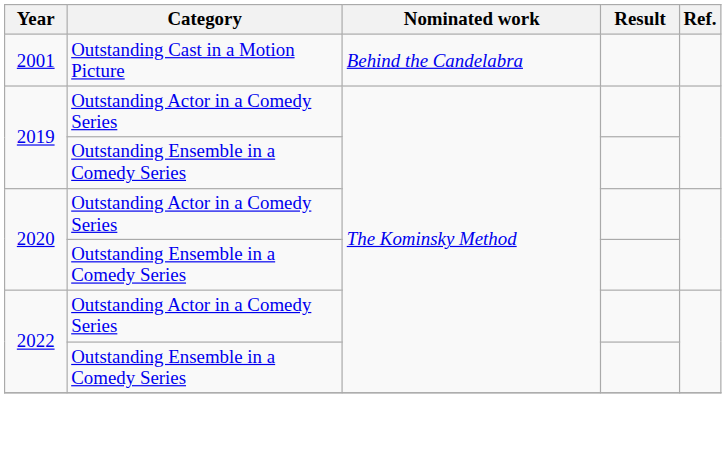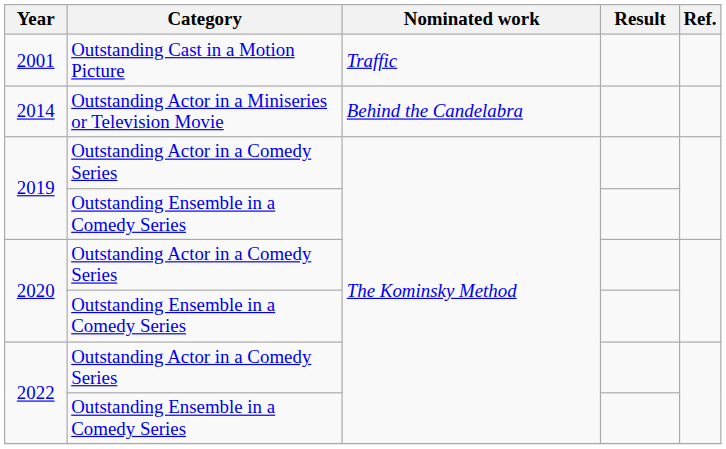 <table class=wikitable>
 <tr>
 <th scope="col" style="width:4em;">Year</th>
 <th scope="col" style="width:27em;">Category</th>
 <th scope="col" style="width:25em;">Nominated work</th>
 <th scope="col" style="width:5em;">Result</th>
 <th>Ref.</th>
 </tr>
 <tr>
 <td style="text-align:center;"><a href='#'>2001</a></td>
 <td><a href='#'>Outstanding Cast in a Motion Picture</a></td>
+<td><em><a href='#'>Traffic</a></em></td>
+<td></td>
+<td style="text-align:center;"></td>
+</tr>
+<tr>
+<td style="text-align:center;"><a href='#'>2014</a></td>
+<td><a href='#'>Outstanding Actor in a Miniseries or Television Movie</a></td>
 <td><em><a href='#'>Behind the Candelabra</a></em></td>
 <td></td>
 <td style="text-align:center;"></td>
 </tr>
 <tr>
 <td style="text-align:center;", rowspan=2><a href='#'>2019</a></td>
 <td><a href='#'>Outstanding Actor in a Comedy Series</a></td>
 <td rowspan="6"><em><a href='#'>The Kominsky Method</a></em></td>
 <td></td>
 <td style="text-align:center;", rowspan=2></td>
 </tr>
 <tr>
 <td><a href='#'>Outstanding Ensemble in a Comedy Series</a></td>
 <td></td>
 </tr>
 <tr>
 <td style="text-align:center;", rowspan=2><a href='#'>2020</a></td>
 <td><a href='#'>Outstanding Actor in a Comedy Series</a></td>
 <td></td>
 <td style="text-align:center;", rowspan=2></td>
 </tr>
 <tr>
 <td><a href='#'>Outstanding Ensemble in a Comedy Series</a></td>
 <td></td>
 </tr>
 <tr>
 <td style="text-align:center;", rowspan=2><a href='#'>2022</a></td>
 <td><a href='#'>Outstanding Actor in a Comedy Series</a></td>
 <td></td>
 <td style="text-align:center;", rowspan=2></td>
 </tr>
 <tr>
 <td><a href='#'>Outstanding Ensemble in a Comedy Series</a></td>
 <td></td>
 </tr>
 <tr>
 </tr>
 </table>
